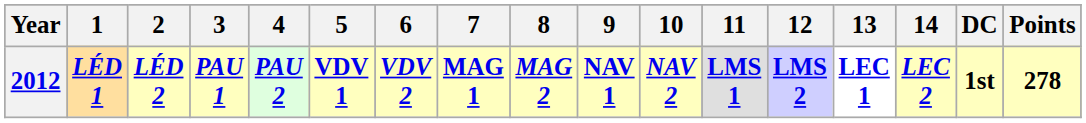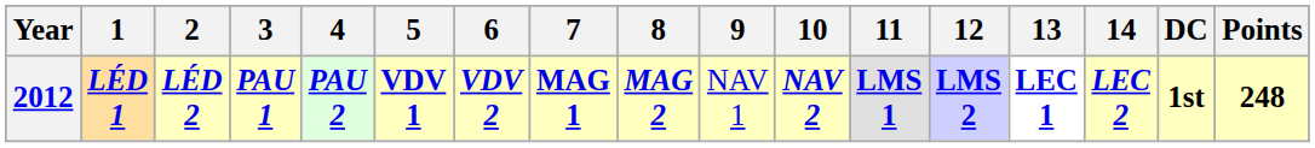 <table class="wikitable" style="text-align:center; font-size:90%">
 <tr>
 <th>Year</th>
 <th>1</th>
 <th>2</th>
 <th>3</th>
 <th>4</th>
 <th>5</th>
 <th>6</th>
 <th>7</th>
 <th>8</th>
 <th>9</th>
 <th>10</th>
 <th>11</th>
 <th>12</th>
 <th>13</th>
 <th>14</th>
 <th>DC</th>
 <th>Points</th>
 </tr>
 <tr>
 <th><a href='#'>2012</a></th>
 <td style="background:#FFDF9F;"><strong><em><a href='#'>LÉD<br>1</a></em></strong><br></td>
 <td style="background:#FFFFBF;"><strong><em><a href='#'>LÉD<br>2</a></em></strong><br></td>
 <td style="background:#FFFFBF;"><strong><em><a href='#'>PAU<br>1</a></em></strong><br></td>
 <td style="background:#DFFFDF;"><strong><em><a href='#'>PAU<br>2</a></em></strong><br></td>
 <td style="background:#FFFFBF;"><strong><a href='#'>VDV<br>1</a><br></strong></td>
 <td style="background:#FFFFBF;"><strong><em><a href='#'>VDV<br>2</a></em></strong><br></td>
 <td style="background:#FFFFBF;"><strong><a href='#'>MAG<br>1</a></strong><br></td>
 <td style="background:#FFFFBF;"><strong><em><a href='#'>MAG<br>2</a></em></strong><br></td>
-<td style="background:#FFFFBF;"><strong><a href='#'>NAV<br>1</a><br></strong></td>
+<td style="background:#FFFFBF;"><a href='#'>NAV<br>1</a><br></td>
 <td style="background:#FFFFBF;"><strong><em><a href='#'>NAV<br>2</a></em></strong><br></td>
 <td style="background:#DFDFDF;"><strong><a href='#'>LMS<br>1</a></strong><br></td>
 <td style="background:#CFCFFF;"><strong><a href='#'>LMS<br>2</a></strong><br></td>
 <td style="background:#FFFFFF;"><strong><a href='#'>LEC<br>1</a></strong><br></td>
 <td style="background:#FFFFBF;"><strong><em><a href='#'>LEC<br>2</a></em></strong><br></td>
 <th style="background:#FFFFBF;">1st</th>
-<th style="background:#FFFFBF;">278</th>
+<th style="background:#FFFFBF;">248</th>
 </tr>
 </table>
